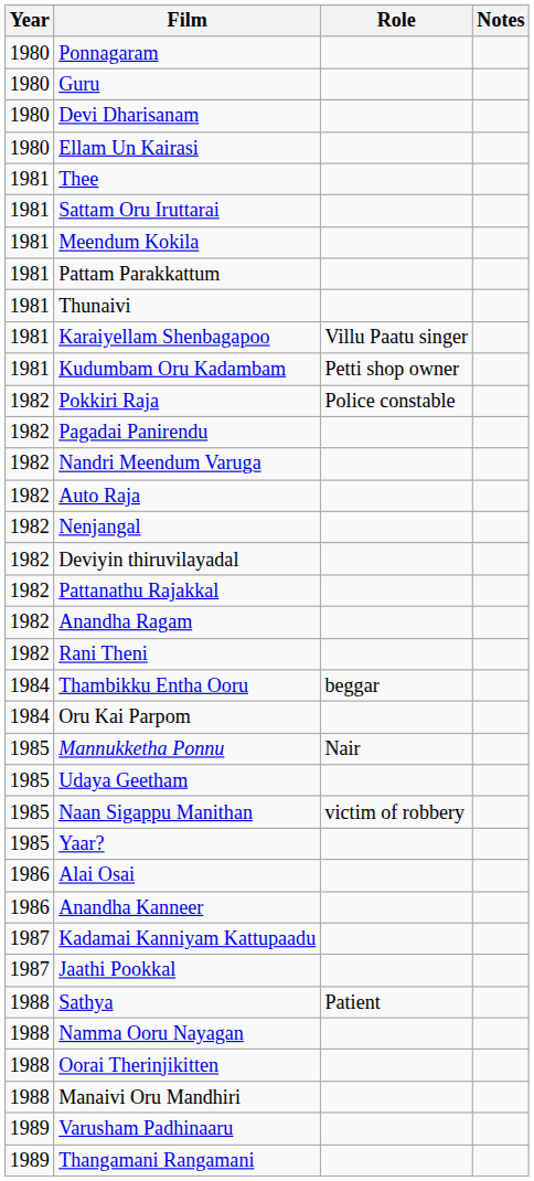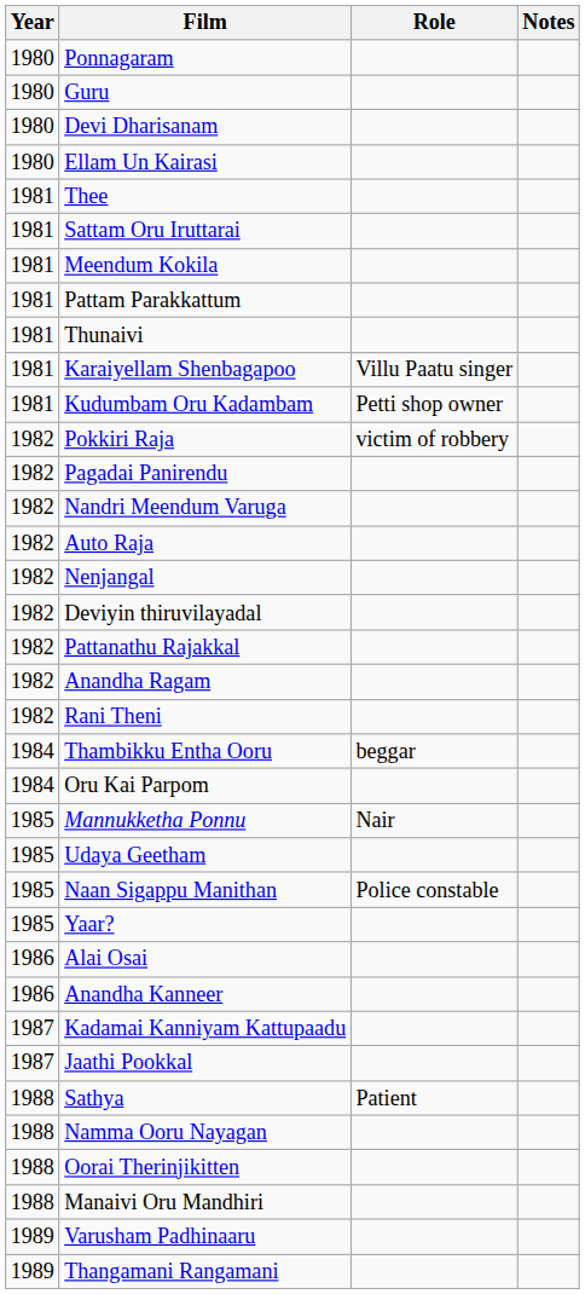 <table class="wikitable sortable">
 <tr>
 <th>Year</th>
 <th>Film</th>
 <th>Role</th>
 <th>Notes</th>
 </tr>
 <tr>
 <td>1980</td>
 <td><a href='#'>Ponnagaram</a></td>
 <td></td>
 <td></td>
 </tr>
 <tr>
 <td>1980</td>
 <td><a href='#'>Guru</a></td>
 <td></td>
 <td></td>
 </tr>
 <tr>
 <td>1980</td>
 <td><a href='#'>Devi Dharisanam</a></td>
 <td></td>
 <td></td>
 </tr>
 <tr>
 <td>1980</td>
 <td><a href='#'>Ellam Un Kairasi</a></td>
 <td></td>
 <td></td>
 </tr>
 <tr>
 <td>1981</td>
 <td><a href='#'>Thee</a></td>
 <td></td>
 <td></td>
 </tr>
 <tr>
 <td>1981</td>
 <td><a href='#'>Sattam Oru Iruttarai</a></td>
 <td></td>
 <td></td>
 </tr>
 <tr>
 <td>1981</td>
 <td><a href='#'>Meendum Kokila</a></td>
 <td></td>
 <td></td>
 </tr>
 <tr>
 <td>1981</td>
 <td>Pattam Parakkattum</td>
 <td></td>
 <td></td>
 </tr>
 <tr>
 <td>1981</td>
 <td>Thunaivi</td>
 <td></td>
 <td></td>
 </tr>
 <tr>
 <td>1981</td>
 <td><a href='#'>Karaiyellam Shenbagapoo</a></td>
 <td>Villu Paatu singer</td>
 <td></td>
 </tr>
 <tr>
 <td>1981</td>
 <td><a href='#'>Kudumbam Oru Kadambam</a></td>
 <td>Petti shop owner</td>
 <td></td>
 </tr>
 <tr>
 <td>1982</td>
 <td><a href='#'>Pokkiri Raja</a></td>
-<td>Police constable</td>
+<td>victim of robbery</td>
 <td></td>
 </tr>
 <tr>
 <td>1982</td>
 <td><a href='#'>Pagadai Panirendu</a></td>
 <td></td>
 <td></td>
 </tr>
 <tr>
 <td>1982</td>
 <td><a href='#'>Nandri Meendum Varuga</a></td>
 <td></td>
 <td></td>
 </tr>
 <tr>
 <td>1982</td>
 <td><a href='#'>Auto Raja</a></td>
 <td></td>
 <td></td>
 </tr>
 <tr>
 <td>1982</td>
 <td><a href='#'>Nenjangal</a></td>
 <td></td>
 <td></td>
 </tr>
 <tr>
 <td>1982</td>
 <td>Deviyin thiruvilayadal</td>
 <td></td>
 <td></td>
 </tr>
 <tr>
 <td>1982</td>
 <td><a href='#'>Pattanathu Rajakkal</a></td>
 <td></td>
 <td></td>
 </tr>
 <tr>
 <td>1982</td>
 <td><a href='#'>Anandha Ragam</a></td>
 <td></td>
 <td></td>
 </tr>
 <tr>
 <td>1982</td>
 <td><a href='#'>Rani Theni</a></td>
 <td></td>
 <td></td>
 </tr>
 <tr>
 <td>1984</td>
 <td><a href='#'>Thambikku Entha Ooru</a></td>
 <td>beggar</td>
 <td></td>
 </tr>
 <tr>
 <td>1984</td>
 <td>Oru Kai Parpom</td>
 <td></td>
 <td></td>
 </tr>
 <tr>
 <td>1985</td>
 <td><em><a href='#'>Mannukketha Ponnu</a></em></td>
 <td>Nair</td>
 <td></td>
 </tr>
 <tr>
 <td>1985</td>
 <td><a href='#'>Udaya Geetham</a></td>
 <td></td>
 <td></td>
 </tr>
 <tr>
 <td>1985</td>
 <td><a href='#'>Naan Sigappu Manithan</a></td>
-<td>victim of robbery</td>
+<td>Police constable</td>
 <td></td>
 </tr>
 <tr>
 <td>1985</td>
 <td><a href='#'>Yaar?</a></td>
 <td></td>
 <td></td>
 </tr>
 <tr>
 <td>1986</td>
 <td><a href='#'>Alai Osai</a></td>
 <td></td>
 <td></td>
 </tr>
 <tr>
 <td>1986</td>
 <td><a href='#'>Anandha Kanneer</a></td>
 <td></td>
 <td></td>
 </tr>
 <tr>
 <td>1987</td>
 <td><a href='#'>Kadamai Kanniyam Kattupaadu</a></td>
 <td></td>
 <td></td>
 </tr>
 <tr>
 <td>1987</td>
 <td><a href='#'>Jaathi Pookkal</a></td>
 <td></td>
 <td></td>
 </tr>
 <tr>
 <td>1988</td>
 <td><a href='#'>Sathya</a></td>
 <td>Patient</td>
 <td></td>
 </tr>
 <tr>
 <td>1988</td>
 <td><a href='#'>Namma Ooru Nayagan</a></td>
 <td></td>
 <td></td>
 </tr>
 <tr>
 <td>1988</td>
 <td><a href='#'>Oorai Therinjikitten</a></td>
 <td></td>
 <td></td>
 </tr>
 <tr>
 <td>1988</td>
 <td>Manaivi Oru Mandhiri</td>
 <td></td>
 <td></td>
 </tr>
 <tr>
 <td>1989</td>
 <td><a href='#'>Varusham Padhinaaru</a></td>
 <td></td>
 <td></td>
 </tr>
 <tr>
 <td>1989</td>
 <td><a href='#'>Thangamani Rangamani</a></td>
 <td></td>
 <td></td>
 </tr>
 <tr>
 </tr>
 </table>
